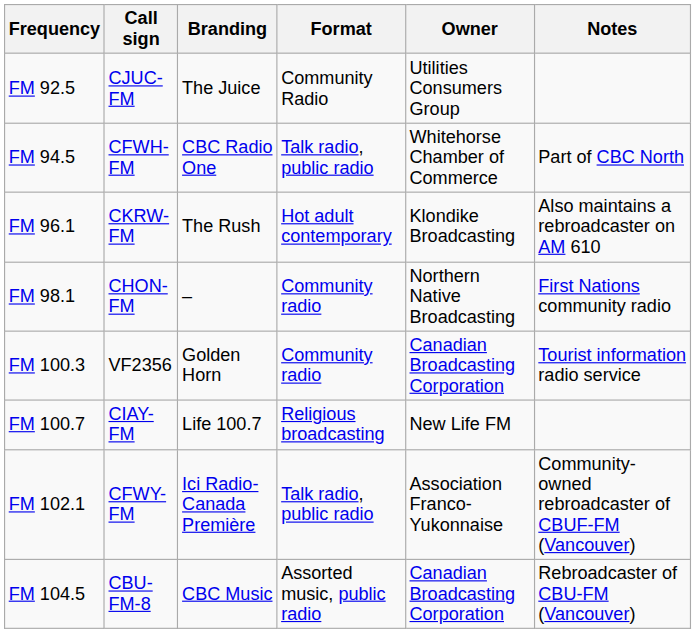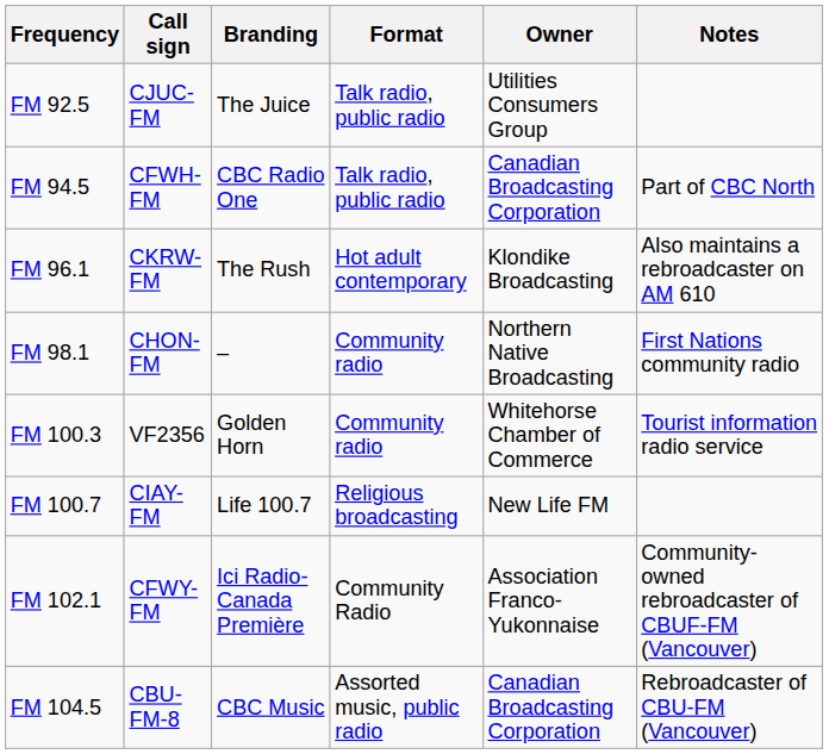 <table class="wikitable sortable">
 <tr>
 <th>Frequency</th>
 <th>Call sign</th>
 <th>Branding</th>
 <th>Format</th>
 <th>Owner</th>
 <th>Notes</th>
 </tr>
 <tr>
 <td><a href='#'>FM</a> 92.5</td>
 <td><a href='#'>CJUC-FM</a></td>
 <td>The Juice</td>
-<td>Community Radio</td>
+<td><a href='#'>Talk radio</a>, <a href='#'>public radio</a></td>
 <td>Utilities Consumers Group</td>
 </tr>
 <tr>
 <td><a href='#'>FM</a> 94.5</td>
 <td><a href='#'>CFWH-FM</a></td>
 <td><a href='#'>CBC Radio One</a></td>
 <td><a href='#'>Talk radio</a>, <a href='#'>public radio</a></td>
-<td>Whitehorse Chamber of Commerce</td>
+<td><a href='#'>Canadian Broadcasting Corporation</a></td>
 <td>Part of <a href='#'>CBC North</a></td>
 </tr>
 <tr>
 <td><a href='#'>FM</a> 96.1</td>
 <td><a href='#'>CKRW-FM</a></td>
 <td>The Rush</td>
 <td><a href='#'>Hot adult contemporary</a></td>
 <td>Klondike Broadcasting</td>
 <td>Also maintains a rebroadcaster on <a href='#'>AM</a> 610</td>
 </tr>
 <tr>
 <td><a href='#'>FM</a> 98.1</td>
 <td><a href='#'>CHON-FM</a></td>
 <td>–</td>
 <td><a href='#'>Community radio</a></td>
 <td>Northern Native Broadcasting</td>
 <td><a href='#'>First Nations</a> community radio</td>
 </tr>
 <tr>
 <td><a href='#'>FM</a> 100.3</td>
 <td>VF2356</td>
 <td>Golden Horn</td>
 <td><a href='#'>Community radio</a></td>
-<td><a href='#'>Canadian Broadcasting Corporation</a></td>
+<td>Whitehorse Chamber of Commerce</td>
 <td><a href='#'>Tourist information</a> radio service</td>
 </tr>
 <tr>
 <td><a href='#'>FM</a> 100.7</td>
 <td><a href='#'>CIAY-FM</a></td>
 <td>Life 100.7</td>
 <td><a href='#'>Religious broadcasting</a></td>
 <td>New Life FM</td>
 <td></td>
 </tr>
 <tr>
 <td><a href='#'>FM</a> 102.1</td>
 <td><a href='#'>CFWY-FM</a></td>
 <td><a href='#'>Ici Radio-Canada Première</a></td>
-<td><a href='#'>Talk radio</a>, <a href='#'>public radio</a></td>
+<td>Community Radio</td>
 <td>Association Franco-Yukonnaise</td>
 <td>Community-owned rebroadcaster of <a href='#'>CBUF-FM</a> (<a href='#'>Vancouver</a>)</td>
 </tr>
 <tr>
 <td><a href='#'>FM</a> 104.5</td>
 <td><a href='#'>CBU-FM-8</a></td>
 <td><a href='#'>CBC Music</a></td>
 <td>Assorted music, <a href='#'>public radio</a></td>
 <td><a href='#'>Canadian Broadcasting Corporation</a></td>
 <td>Rebroadcaster of <a href='#'>CBU-FM</a> (<a href='#'>Vancouver</a>)</td>
 </tr>
 </table>
